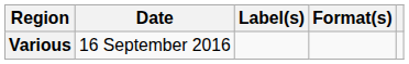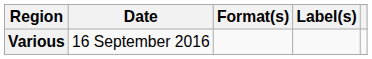 <table class="wikitable plainrowheaders">
 <tr>
 <th scope="col">Region</th>
 <th scope="col">Date</th>
+<th scope="col">Format(s)</th>
 <th scope="col">Label(s)</th>
-<th scope="col">Format(s)</th>
 <th scope="col"></th>
 </tr>
 <tr>
 <th scope="row">Various</th>
 <td>16 September 2016</td>
 <td></td>
 <td></td>
 <td style="text-align:center;"></td>
 </tr>
 </table>
